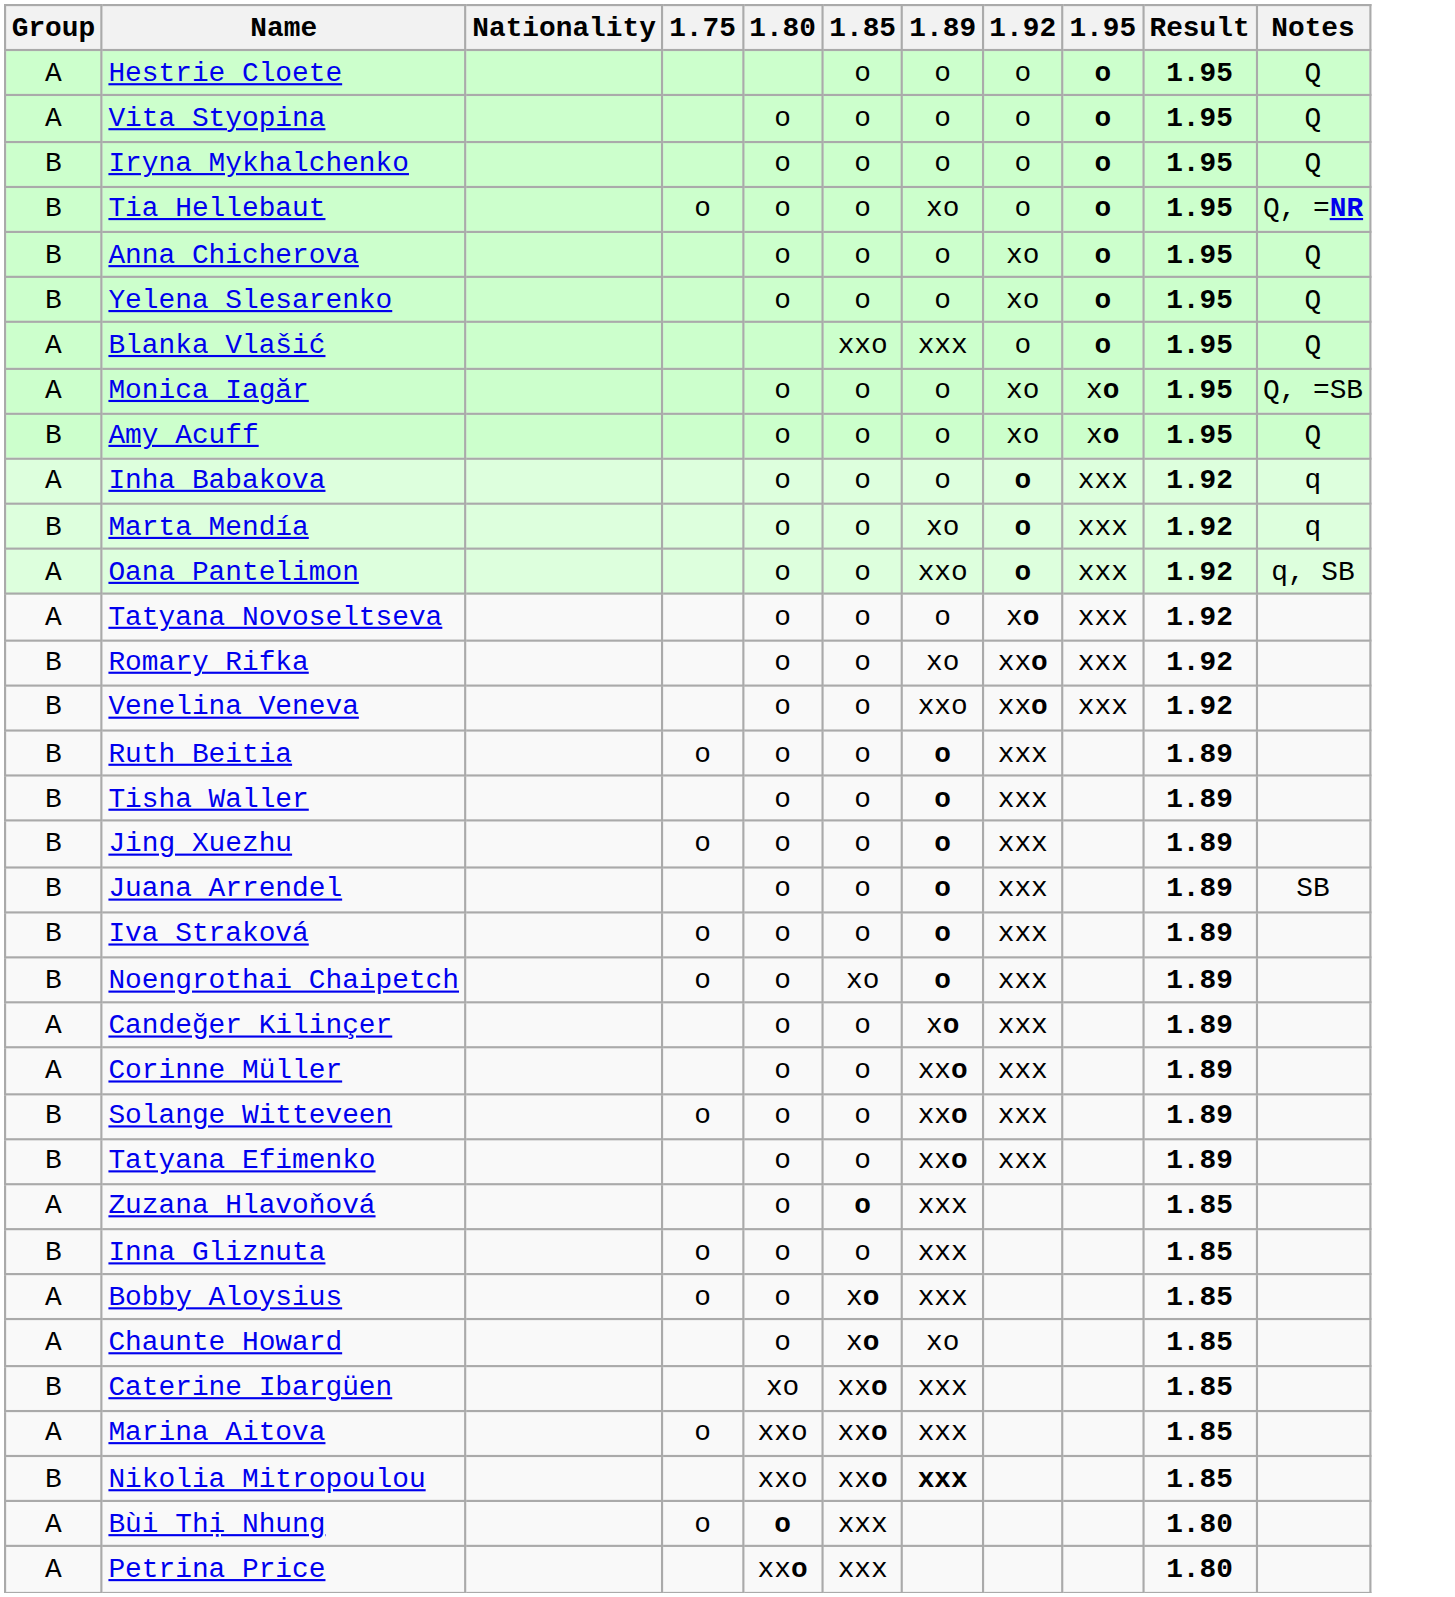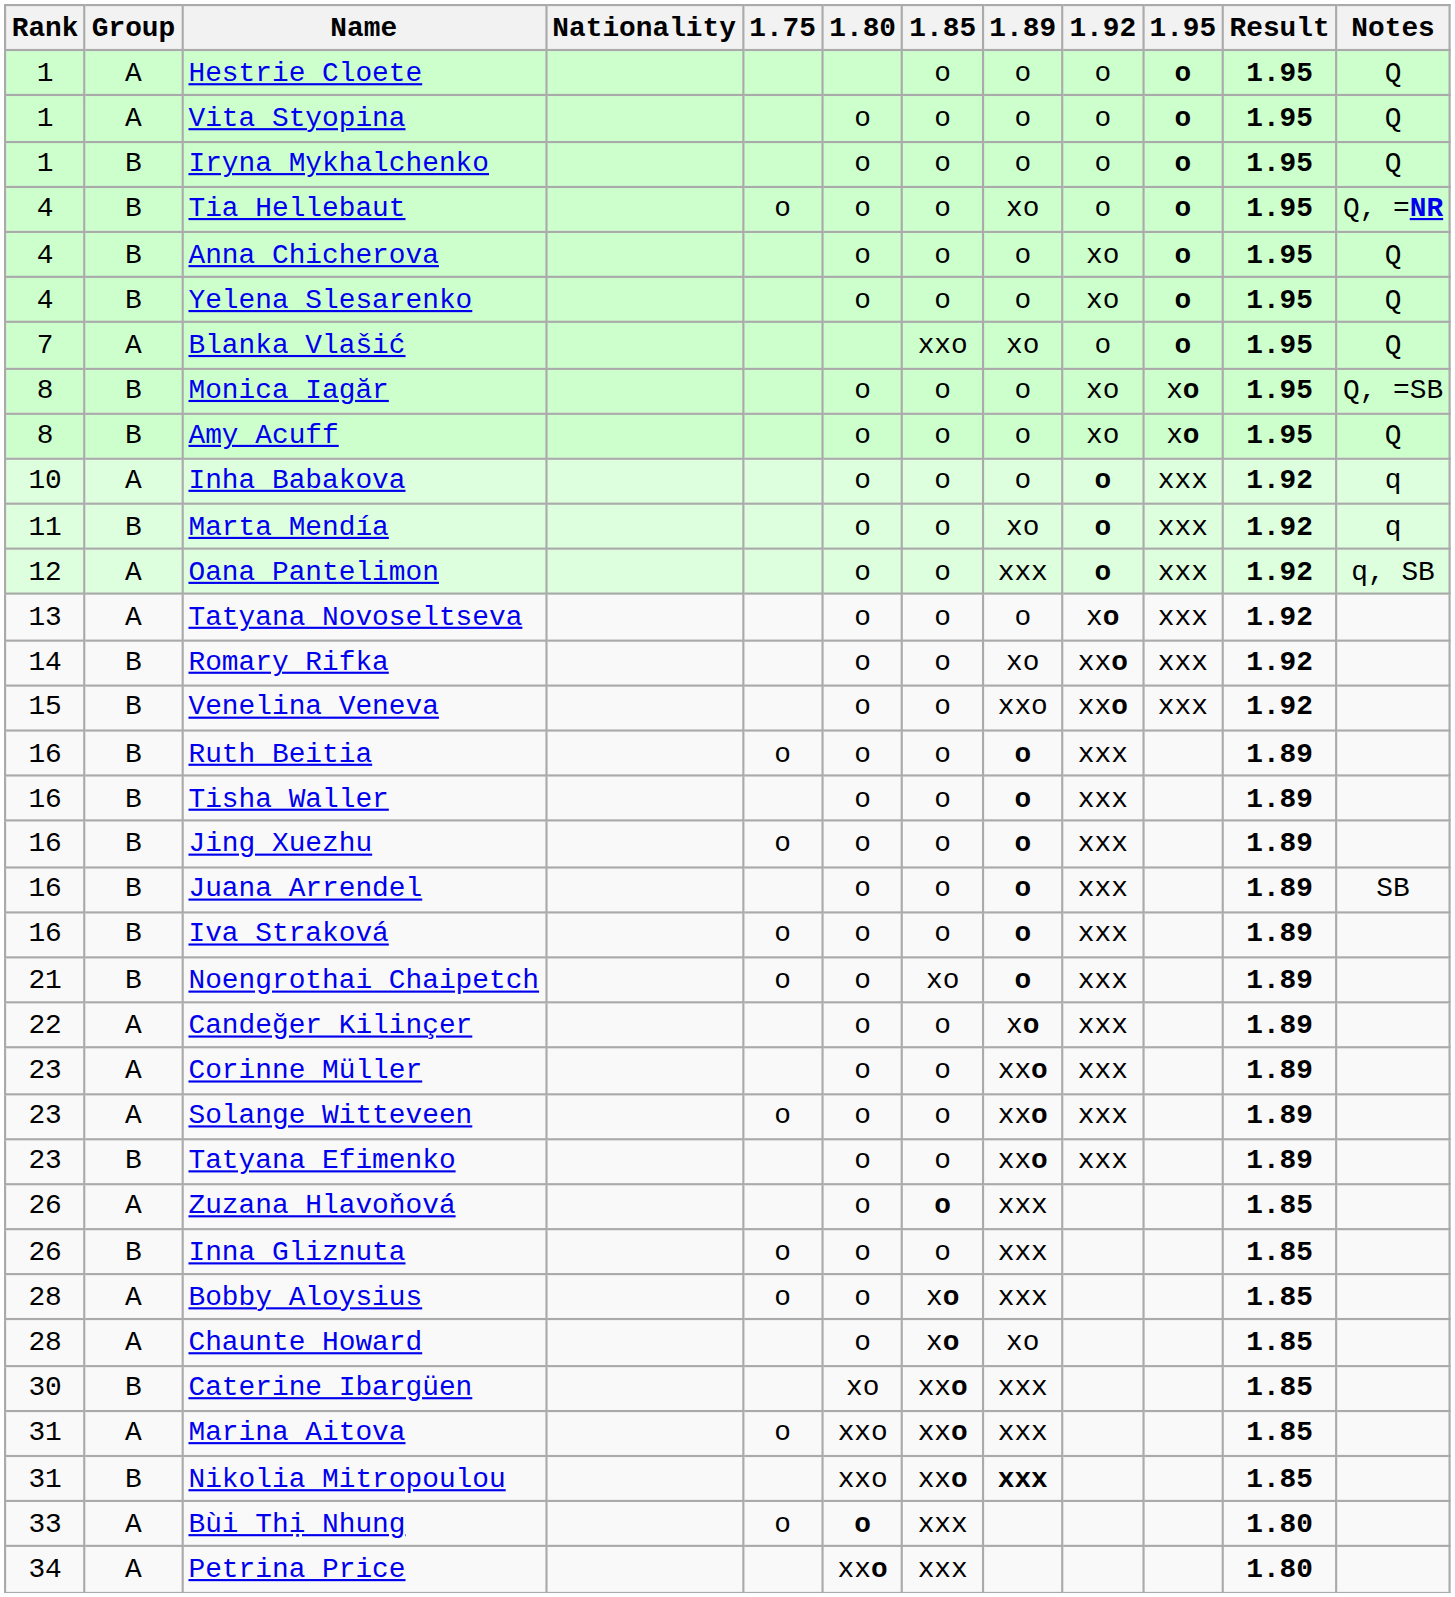 <table class="wikitable sortable" style="text-align: center">
 <tr>
+<th>Rank</th>
 <th>Group</th>
 <th>Name</th>
 <th>Nationality</th>
 <th>1.75</th>
 <th>1.80</th>
 <th>1.85</th>
 <th>1.89</th>
 <th>1.92</th>
 <th>1.95</th>
 <th>Result</th>
 <th>Notes</th>
 </tr>
 <tr bgcolor=ccffcc>
+<td>1</td>
 <td>A</td>
 <td align="left"><a href='#'>Hestrie Cloete</a></td>
 <td align="left"></td>
 <td></td>
 <td></td>
 <td>o</td>
 <td>o</td>
 <td>o</td>
 <td><strong>o</strong></td>
 <td><strong>1.95</strong></td>
 <td>Q</td>
 </tr>
 <tr bgcolor=ccffcc>
+<td>1</td>
 <td>A</td>
 <td align="left"><a href='#'>Vita Styopina</a></td>
 <td align="left"></td>
 <td></td>
 <td>o</td>
 <td>o</td>
 <td>o</td>
 <td>o</td>
 <td><strong>o</strong></td>
 <td><strong>1.95</strong></td>
 <td>Q</td>
 </tr>
 <tr bgcolor=ccffcc>
+<td>1</td>
 <td>B</td>
 <td align="left"><a href='#'>Iryna Mykhalchenko</a></td>
 <td align="left"></td>
 <td></td>
 <td>o</td>
 <td>o</td>
 <td>o</td>
 <td>o</td>
 <td><strong>o</strong></td>
 <td><strong>1.95</strong></td>
 <td>Q</td>
 </tr>
 <tr bgcolor=ccffcc>
+<td>4</td>
 <td>B</td>
 <td align="left"><a href='#'>Tia Hellebaut</a></td>
 <td align="left"></td>
 <td>o</td>
 <td>o</td>
 <td>o</td>
 <td>xo</td>
 <td>o</td>
 <td><strong>o</strong></td>
 <td><strong>1.95</strong></td>
 <td>Q, =<strong><a href='#'>NR</a></strong></td>
 </tr>
 <tr bgcolor=ccffcc>
+<td>4</td>
 <td>B</td>
 <td align="left"><a href='#'>Anna Chicherova</a></td>
 <td align="left"></td>
 <td></td>
 <td>o</td>
 <td>o</td>
 <td>o</td>
 <td>xo</td>
 <td><strong>o</strong></td>
 <td><strong>1.95</strong></td>
 <td>Q</td>
 </tr>
 <tr bgcolor=ccffcc>
+<td>4</td>
 <td>B</td>
 <td align="left"><a href='#'>Yelena Slesarenko</a></td>
 <td align="left"></td>
 <td></td>
 <td>o</td>
 <td>o</td>
 <td>o</td>
 <td>xo</td>
 <td><strong>o</strong></td>
 <td><strong>1.95</strong></td>
 <td>Q</td>
 </tr>
 <tr bgcolor=ccffcc>
+<td>7</td>
 <td>A</td>
 <td align="left"><a href='#'>Blanka Vlašić</a></td>
 <td align="left"></td>
 <td></td>
 <td></td>
 <td>xxo</td>
-<td>xxx</td>
+<td>xo</td>
 <td>o</td>
 <td><strong>o</strong></td>
 <td><strong>1.95</strong></td>
 <td>Q</td>
 </tr>
 <tr bgcolor=ccffcc>
-<td>A</td>
+<td>8</td>
+<td>B</td>
 <td align="left"><a href='#'>Monica Iagăr</a></td>
 <td align="left"></td>
 <td></td>
 <td>o</td>
 <td>o</td>
 <td>o</td>
 <td>xo</td>
 <td>x<strong>o</strong></td>
 <td><strong>1.95</strong></td>
 <td>Q, =SB</td>
 </tr>
 <tr bgcolor=ccffcc>
+<td>8</td>
 <td>B</td>
 <td align="left"><a href='#'>Amy Acuff</a></td>
 <td align="left"></td>
 <td></td>
 <td>o</td>
 <td>o</td>
 <td>o</td>
 <td>xo</td>
 <td>x<strong>o</strong></td>
 <td><strong>1.95</strong></td>
 <td>Q</td>
 </tr>
 <tr bgcolor=ddffdd>
+<td>10</td>
 <td>A</td>
 <td align="left"><a href='#'>Inha Babakova</a></td>
 <td align="left"></td>
 <td></td>
 <td>o</td>
 <td>o</td>
 <td>o</td>
 <td><strong>o</strong></td>
 <td>xxx</td>
 <td><strong>1.92</strong></td>
 <td>q</td>
 </tr>
 <tr bgcolor=ddffdd>
+<td>11</td>
 <td>B</td>
 <td align="left"><a href='#'>Marta Mendía</a></td>
 <td align="left"></td>
 <td></td>
 <td>o</td>
 <td>o</td>
 <td>xo</td>
 <td><strong>o</strong></td>
 <td>xxx</td>
 <td><strong>1.92</strong></td>
 <td>q</td>
 </tr>
 <tr bgcolor=ddffdd>
+<td>12</td>
 <td>A</td>
 <td align="left"><a href='#'>Oana Pantelimon</a></td>
 <td align="left"></td>
 <td></td>
 <td>o</td>
 <td>o</td>
-<td>xxo</td>
+<td>xxx</td>
 <td><strong>o</strong></td>
 <td>xxx</td>
 <td><strong>1.92</strong></td>
 <td>q, SB</td>
 </tr>
 <tr>
+<td>13</td>
 <td>A</td>
 <td align="left"><a href='#'>Tatyana Novoseltseva</a></td>
 <td align="left"></td>
 <td></td>
 <td>o</td>
 <td>o</td>
 <td>o</td>
 <td>x<strong>o</strong></td>
 <td>xxx</td>
 <td><strong>1.92</strong></td>
 <td></td>
 </tr>
 <tr>
+<td>14</td>
 <td>B</td>
 <td align="left"><a href='#'>Romary Rifka</a></td>
 <td align="left"></td>
 <td></td>
 <td>o</td>
 <td>o</td>
 <td>xo</td>
 <td>xx<strong>o</strong></td>
 <td>xxx</td>
 <td><strong>1.92</strong></td>
 <td></td>
 </tr>
 <tr>
+<td>15</td>
 <td>B</td>
 <td align="left"><a href='#'>Venelina Veneva</a></td>
 <td align="left"></td>
 <td></td>
 <td>o</td>
 <td>o</td>
 <td>xxo</td>
 <td>xx<strong>o</strong></td>
 <td>xxx</td>
 <td><strong>1.92</strong></td>
 <td></td>
 </tr>
 <tr>
+<td>16</td>
 <td>B</td>
 <td align="left"><a href='#'>Ruth Beitia</a></td>
 <td align="left"></td>
 <td>o</td>
 <td>o</td>
 <td>o</td>
 <td><strong>o</strong></td>
 <td>xxx</td>
 <td></td>
 <td><strong>1.89</strong></td>
 <td></td>
 </tr>
 <tr>
+<td>16</td>
 <td>B</td>
 <td align="left"><a href='#'>Tisha Waller</a></td>
 <td align="left"></td>
 <td></td>
 <td>o</td>
 <td>o</td>
 <td><strong>o</strong></td>
 <td>xxx</td>
 <td></td>
 <td><strong>1.89</strong></td>
 <td></td>
 </tr>
 <tr>
+<td>16</td>
 <td>B</td>
 <td align="left"><a href='#'>Jing Xuezhu</a></td>
 <td align="left"></td>
 <td>o</td>
 <td>o</td>
 <td>o</td>
 <td><strong>o</strong></td>
 <td>xxx</td>
 <td></td>
 <td><strong>1.89</strong></td>
 <td></td>
 </tr>
 <tr>
+<td>16</td>
 <td>B</td>
 <td align="left"><a href='#'>Juana Arrendel</a></td>
 <td align="left"></td>
 <td></td>
 <td>o</td>
 <td>o</td>
 <td><strong>o</strong></td>
 <td>xxx</td>
 <td></td>
 <td><strong>1.89</strong></td>
 <td>SB</td>
 </tr>
 <tr>
+<td>16</td>
 <td>B</td>
 <td align="left"><a href='#'>Iva Straková</a></td>
 <td align="left"></td>
 <td>o</td>
 <td>o</td>
 <td>o</td>
 <td><strong>o</strong></td>
 <td>xxx</td>
 <td></td>
 <td><strong>1.89</strong></td>
 <td></td>
 </tr>
 <tr>
+<td>21</td>
 <td>B</td>
 <td align="left"><a href='#'>Noengrothai Chaipetch</a></td>
 <td align="left"></td>
 <td>o</td>
 <td>o</td>
 <td>xo</td>
 <td><strong>o</strong></td>
 <td>xxx</td>
 <td></td>
 <td><strong>1.89</strong></td>
 <td></td>
 </tr>
 <tr>
+<td>22</td>
 <td>A</td>
 <td align="left"><a href='#'>Candeğer Kilinçer</a></td>
 <td align="left"></td>
 <td></td>
 <td>o</td>
 <td>o</td>
 <td>x<strong>o</strong></td>
 <td>xxx</td>
 <td></td>
 <td><strong>1.89</strong></td>
 <td></td>
 </tr>
 <tr>
+<td>23</td>
 <td>A</td>
 <td align="left"><a href='#'>Corinne Müller</a></td>
 <td align="left"></td>
 <td></td>
 <td>o</td>
 <td>o</td>
 <td>xx<strong>o</strong></td>
 <td>xxx</td>
 <td></td>
 <td><strong>1.89</strong></td>
 <td></td>
 </tr>
 <tr>
-<td>B</td>
+<td>23</td>
+<td>A</td>
 <td align="left"><a href='#'>Solange Witteveen</a></td>
 <td align="left"></td>
 <td>o</td>
 <td>o</td>
 <td>o</td>
 <td>xx<strong>o</strong></td>
 <td>xxx</td>
 <td></td>
 <td><strong>1.89</strong></td>
 <td></td>
 </tr>
 <tr>
+<td>23</td>
 <td>B</td>
 <td align="left"><a href='#'>Tatyana Efimenko</a></td>
 <td align="left"></td>
 <td></td>
 <td>o</td>
 <td>o</td>
 <td>xx<strong>o</strong></td>
 <td>xxx</td>
 <td></td>
 <td><strong>1.89</strong></td>
 <td></td>
 </tr>
 <tr>
+<td>26</td>
 <td>A</td>
 <td align="left"><a href='#'>Zuzana Hlavoňová</a></td>
 <td align="left"></td>
 <td></td>
 <td>o</td>
 <td><strong>o</strong></td>
 <td>xxx</td>
 <td></td>
 <td></td>
 <td><strong>1.85</strong></td>
 <td></td>
 </tr>
 <tr>
+<td>26</td>
 <td>B</td>
 <td align="left"><a href='#'>Inna Gliznuta</a></td>
 <td align="left"></td>
 <td>o</td>
 <td>o</td>
 <td>o</td>
 <td>xxx</td>
 <td></td>
 <td></td>
 <td><strong>1.85</strong></td>
 <td></td>
 </tr>
 <tr>
+<td>28</td>
 <td>A</td>
 <td align="left"><a href='#'>Bobby Aloysius</a></td>
 <td align="left"></td>
 <td>o</td>
 <td>o</td>
 <td>x<strong>o</strong></td>
 <td>xxx</td>
 <td></td>
 <td></td>
 <td><strong>1.85</strong></td>
 <td></td>
 </tr>
 <tr>
+<td>28</td>
 <td>A</td>
 <td align="left"><a href='#'>Chaunte Howard</a></td>
 <td align="left"></td>
 <td></td>
 <td>o</td>
 <td>x<strong>o</strong></td>
 <td>xo</td>
 <td></td>
 <td></td>
 <td><strong>1.85</strong></td>
 <td></td>
 </tr>
 <tr>
+<td>30</td>
 <td>B</td>
 <td align="left"><a href='#'>Caterine Ibargüen</a></td>
 <td align="left"></td>
 <td></td>
 <td>xo</td>
 <td>xx<strong>o</strong></td>
 <td>xxx</td>
 <td></td>
 <td></td>
 <td><strong>1.85</strong></td>
 <td></td>
 </tr>
 <tr>
+<td>31</td>
 <td>A</td>
 <td align="left"><a href='#'>Marina Aitova</a></td>
 <td align="left"></td>
 <td>o</td>
 <td>xxo</td>
 <td>xx<strong>o</strong></td>
 <td>xxx</td>
 <td></td>
 <td></td>
 <td><strong>1.85</strong></td>
 <td></td>
 </tr>
 <tr>
+<td>31</td>
 <td>B</td>
 <td align="left"><a href='#'>Nikolia Mitropoulou</a></td>
 <td align="left"></td>
 <td></td>
 <td>xxo</td>
 <td>xx<strong>o</strong></td>
 <td><strong>xxx</strong></td>
 <td></td>
 <td></td>
 <td><strong>1.85</strong></td>
 <td></td>
 </tr>
 <tr>
+<td>33</td>
 <td>A</td>
 <td align="left"><a href='#'>Bùi Thị Nhung</a></td>
 <td align="left"></td>
 <td>o</td>
 <td><strong>o</strong></td>
 <td>xxx</td>
 <td></td>
 <td></td>
 <td></td>
 <td><strong>1.80</strong></td>
 <td></td>
 </tr>
 <tr>
+<td>34</td>
 <td>A</td>
 <td align="left"><a href='#'>Petrina Price</a></td>
 <td align="left"></td>
 <td></td>
 <td>xx<strong>o</strong></td>
 <td>xxx</td>
 <td></td>
 <td></td>
 <td></td>
 <td><strong>1.80</strong></td>
 <td></td>
 </tr>
 </table>
